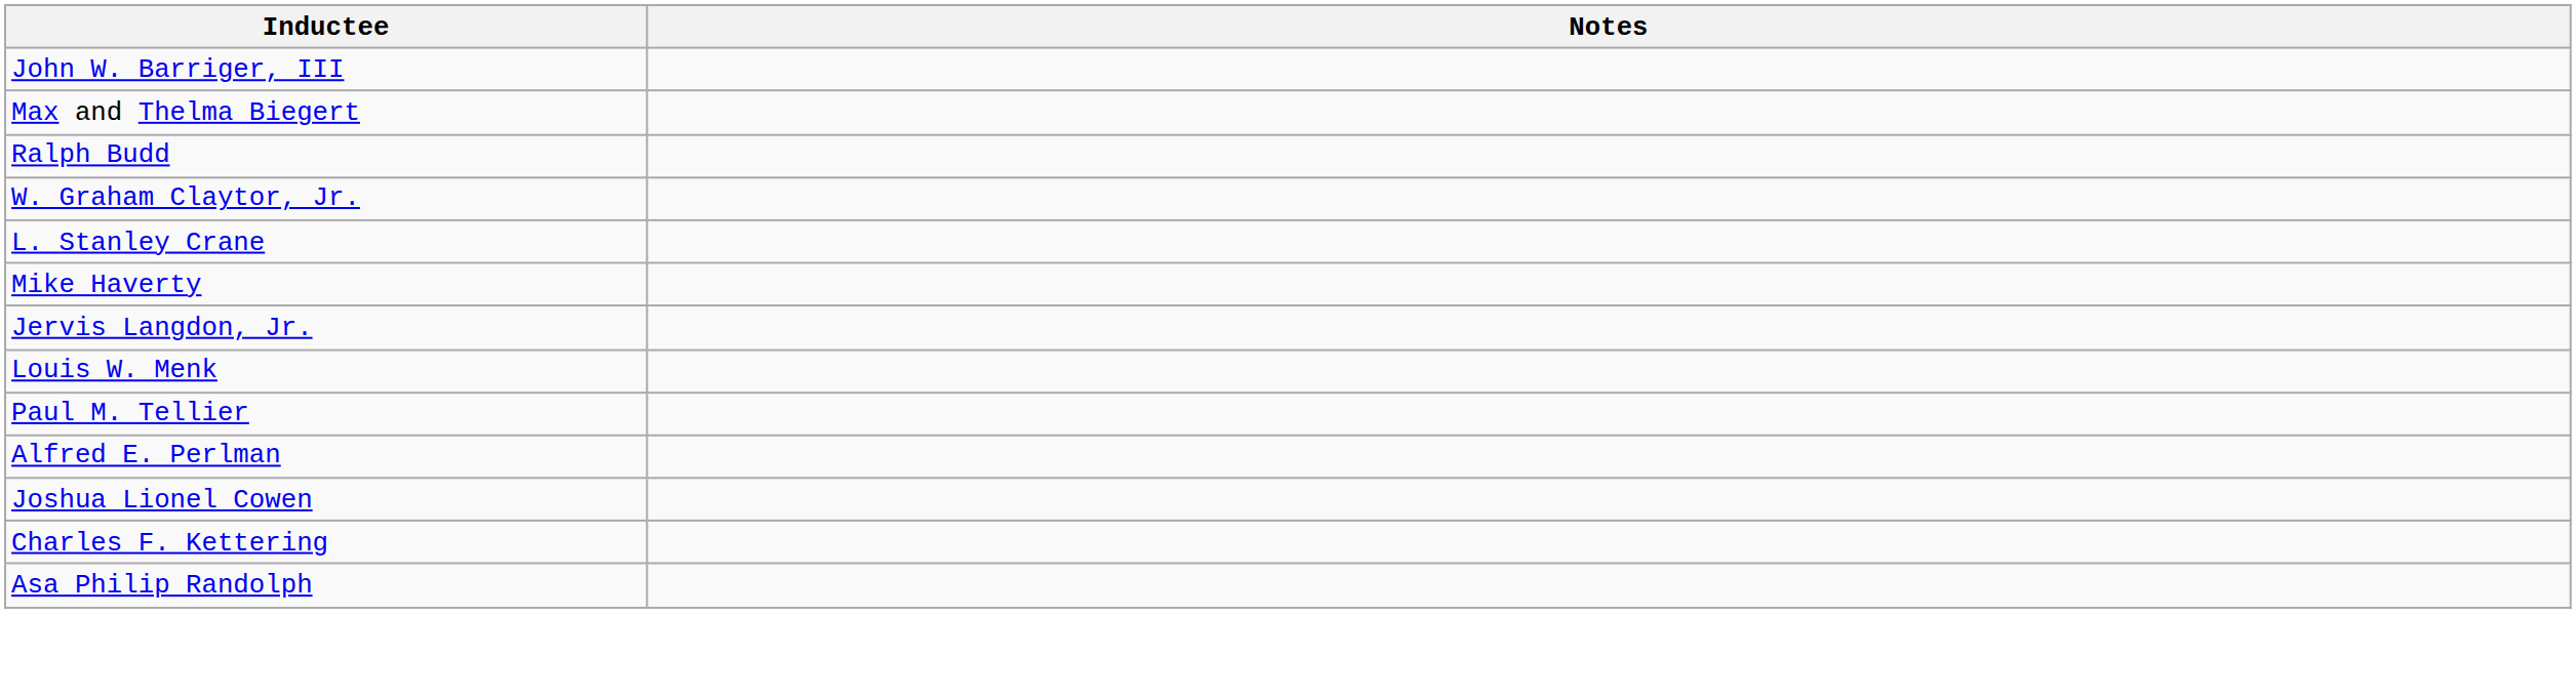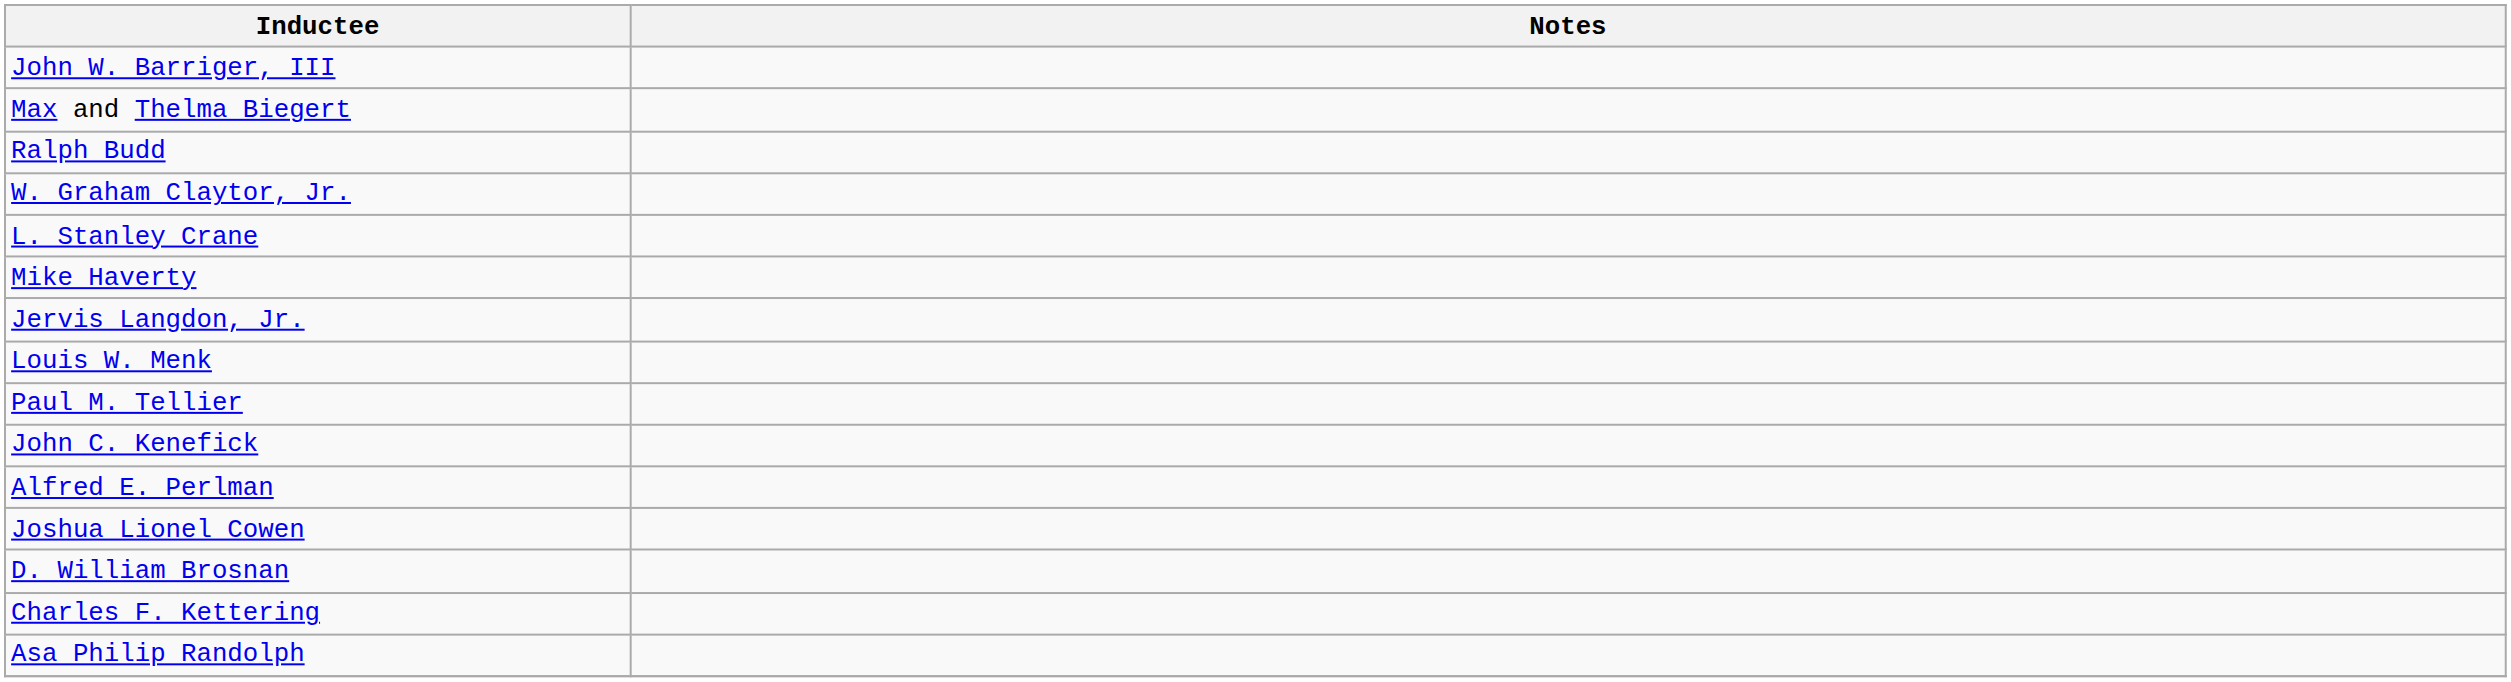 <table class="wikitable sortable" width=100%>
 <tr>
 <th width=25%>Inductee</th>
 <th width=75%>Notes</th>
 </tr>
 <tr>
 <td><a href='#'>John W. Barriger, III</a></td>
 <td></td>
 </tr>
 <tr>
 <td><a href='#'>Max</a> and <a href='#'>Thelma Biegert</a></td>
 <td></td>
 </tr>
 <tr>
 <td><a href='#'>Ralph Budd</a></td>
 <td></td>
 </tr>
 <tr>
 <td><a href='#'>W. Graham Claytor, Jr.</a></td>
 <td></td>
 </tr>
 <tr>
 <td><a href='#'>L. Stanley Crane</a></td>
 <td></td>
 </tr>
 <tr>
 <td><a href='#'>Mike Haverty</a></td>
 <td></td>
 </tr>
 <tr>
 <td><a href='#'>Jervis Langdon, Jr.</a></td>
 <td></td>
 </tr>
 <tr>
 <td><a href='#'>Louis W. Menk</a></td>
 <td></td>
 </tr>
 <tr>
 <td><a href='#'>Paul M. Tellier</a></td>
 <td></td>
 </tr>
 <tr>
+<td><a href='#'>John C. Kenefick</a></td>
+<td></td>
+</tr>
+<tr>
 <td><a href='#'>Alfred E. Perlman</a></td>
 <td></td>
 </tr>
 <tr>
 <td><a href='#'>Joshua Lionel Cowen</a></td>
+<td></td>
+</tr>
+<tr>
+<td><a href='#'>D. William Brosnan</a></td>
 <td></td>
 </tr>
 <tr>
 <td><a href='#'>Charles F. Kettering</a></td>
 <td></td>
 </tr>
 <tr>
 <td><a href='#'>Asa Philip Randolph</a></td>
 <td></td>
 </tr>
 <tr>
 </tr>
 </table>
